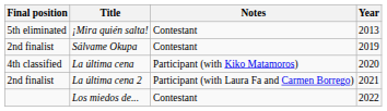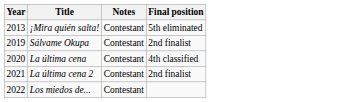 <table class="wikitable" style="font-size:95%;">
 <tr>
-<th>Final position</th>
+<th>Year</th>
 <th>Title</th>
 <th>Notes</th>
-<th>Year</th>
+<th>Final position</th>
 </tr>
 <tr>
-<td>5th eliminated</td>
+<td>2013</td>
 <td><em>¡Mira quién salta!</em></td>
 <td>Contestant</td>
-<td>2013</td>
+<td>5th eliminated</td>
 </tr>
 <tr>
-<td>2nd finalist</td>
+<td>2019</td>
 <td><em>Sálvame Okupa</em></td>
 <td>Contestant</td>
-<td>2019</td>
+<td>2nd finalist</td>
 </tr>
 <tr>
+<td>2020</td>
+<td><em>La última cena</em></td>
+<td>Contestant</td>
 <td>4th classified</td>
-<td><em>La última cena</em></td>
-<td>Participant (with <a href='#'>Kiko Matamoros</a>)</td>
-<td>2020</td>
 </tr>
 <tr>
+<td>2021</td>
+<td><em>La última cena 2</em></td>
+<td>Contestant</td>
 <td>2nd finalist</td>
-<td><em>La última cena 2</em></td>
-<td>Participant (with Laura Fa and <a href='#'>Carmen Borrego</a>)</td>
-<td>2021</td>
 </tr>
 <tr>
-<td></td>
+<td>2022</td>
 <td><em>Los miedos de...</em></td>
 <td>Contestant</td>
-<td>2022</td>
+<td></td>
 </tr>
 </table>
